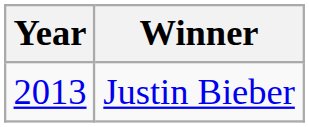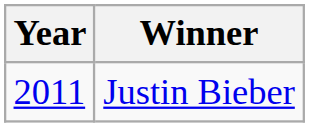 <table class="wikitable">
 <tr>
 <th>Year</th>
 <th>Winner</th>
 </tr>
 <tr>
-<td><a href='#'>2013</a></td>
+<td><a href='#'>2011</a></td>
 <td><a href='#'>Justin Bieber</a></td>
 </tr>
 </table>
